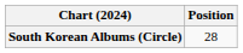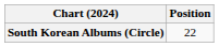 <table class="wikitable plainrowheaders" style="text-align:center">
 <tr>
 <th scope="col">Chart (2024)</th>
 <th scope="col">Position</th>
 </tr>
 <tr>
 <th scope="row">South Korean Albums (Circle)</th>
-<td>28</td>
+<td>22</td>
 </tr>
 </table>
